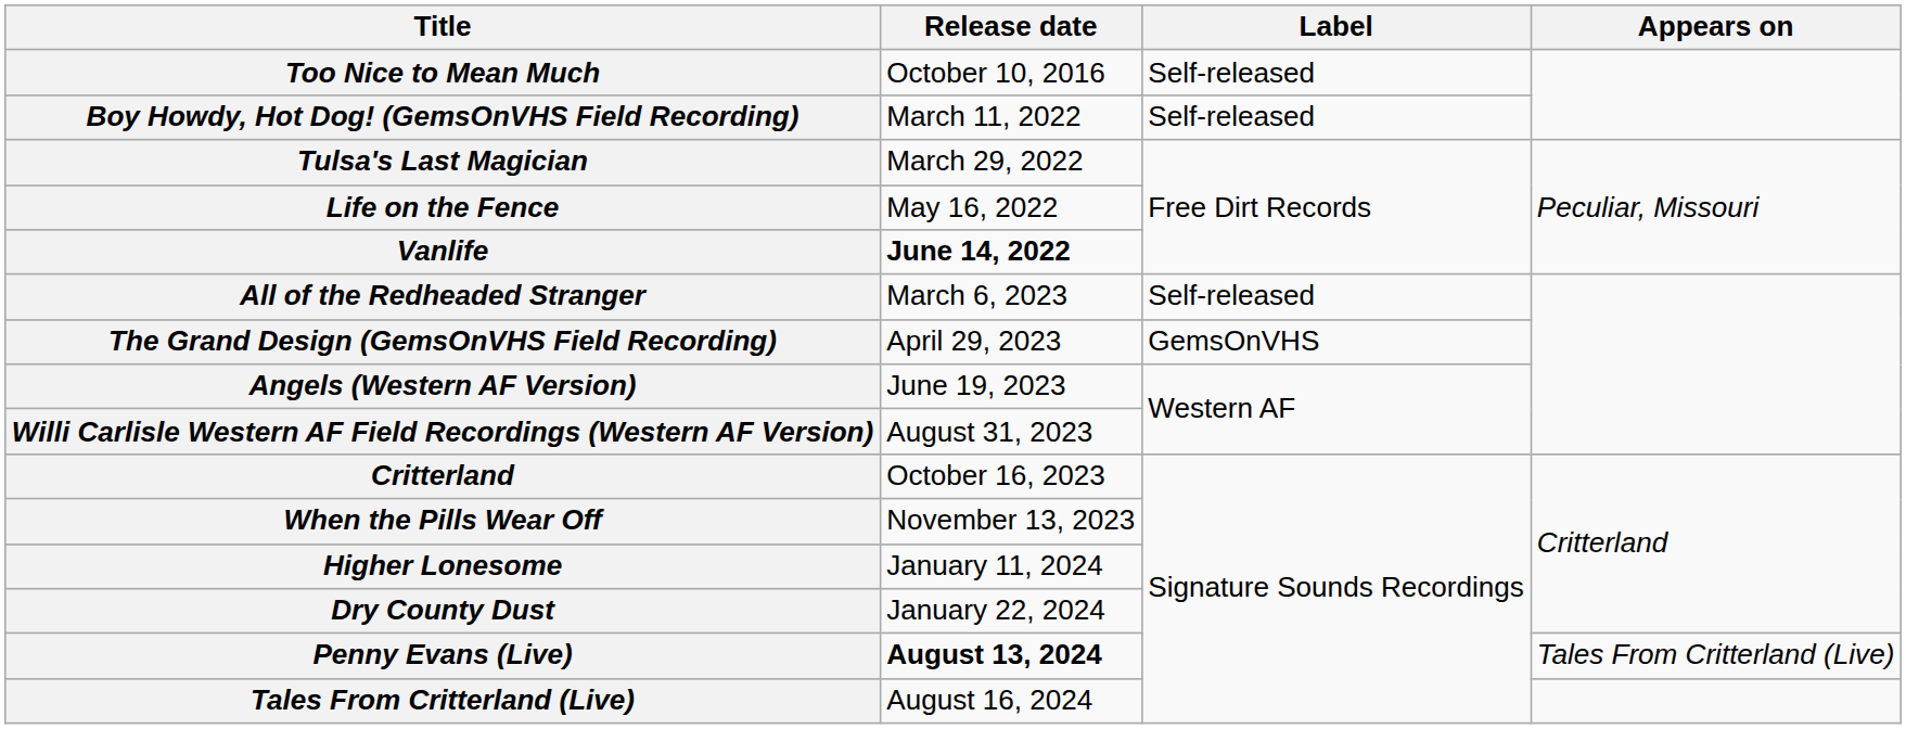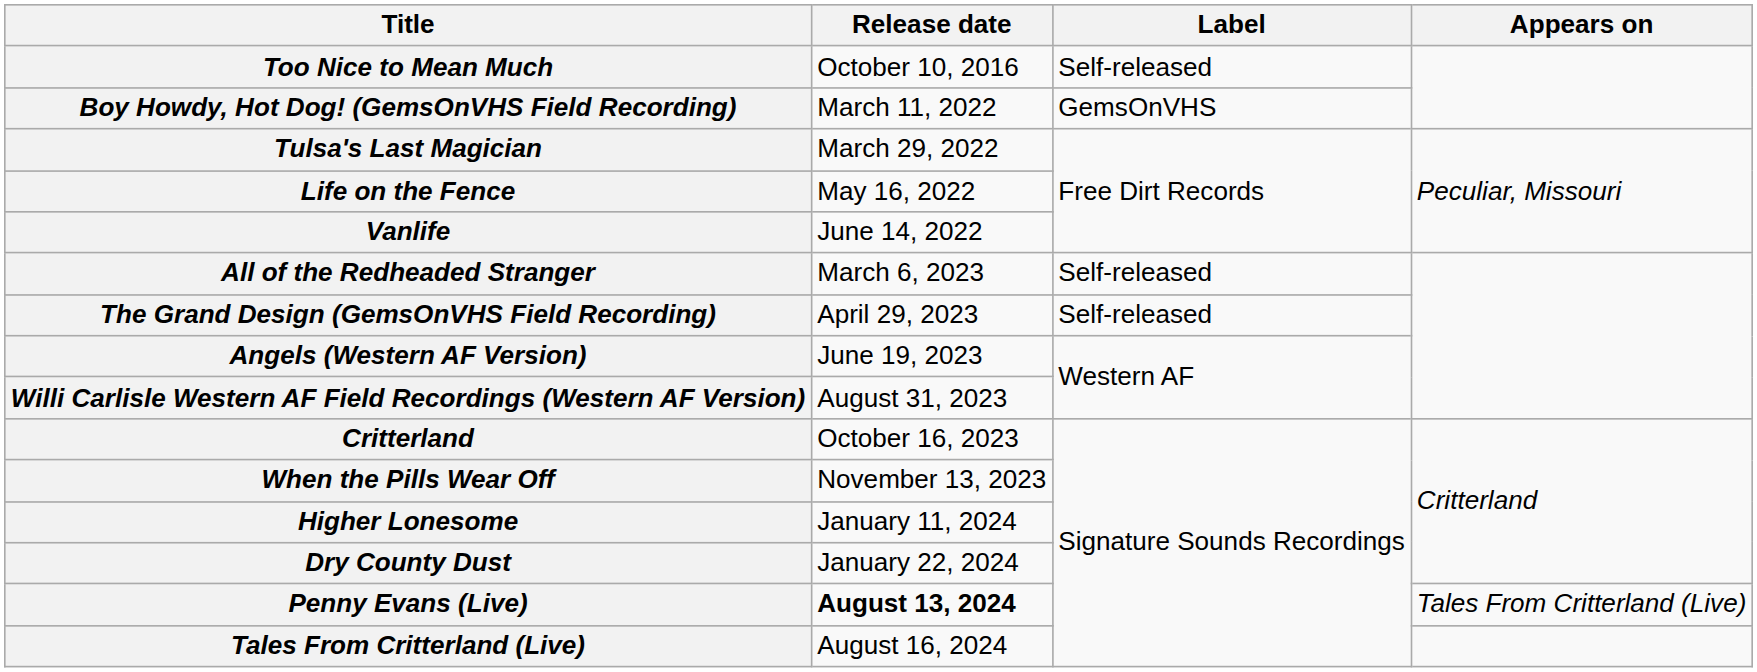 <table class="wikitable plainrowheaders">
 <tr>
 <th scope="col">Title</th>
 <th scope="col">Release date</th>
 <th scope="col">Label</th>
 <th scope="col">Appears on</th>
 </tr>
 <tr>
 <th scope="row"><em>Too Nice to Mean Much</em></th>
 <td>October 10, 2016</td>
 <td>Self-released</td>
 <td rowspan="2"></td>
 </tr>
 <tr>
 <th scope="row"><em>Boy Howdy, Hot Dog! (GemsOnVHS Field Recording)</em></th>
 <td>March 11, 2022</td>
-<td>Self-released</td>
+<td>GemsOnVHS</td>
 </tr>
 <tr>
 <th scope="row"><em>Tulsa's Last Magician</em></th>
 <td>March 29, 2022</td>
 <td rowspan="3">Free Dirt Records</td>
 <td rowspan="3"><em>Peculiar, Missouri</em></td>
 </tr>
 <tr>
 <th scope="row"><em>Life on the Fence</em></th>
 <td>May 16, 2022</td>
 </tr>
 <tr>
 <th scope="row"><em>Vanlife</em></th>
-<td><strong>June 14, 2022</strong></td>
+<td>June 14, 2022</td>
 </tr>
 <tr>
 <th scope="row"><em>All of the Redheaded Stranger</em></th>
 <td>March 6, 2023</td>
 <td>Self-released</td>
 <td rowspan="4"></td>
 </tr>
 <tr>
 <th scope="row"><em>The Grand Design (GemsOnVHS Field Recording)</em></th>
 <td>April 29, 2023</td>
-<td>GemsOnVHS</td>
+<td>Self-released</td>
 </tr>
 <tr>
 <th scope="row"><em>Angels (Western AF Version)</em></th>
 <td>June 19, 2023</td>
 <td rowspan="2">Western AF</td>
 </tr>
 <tr>
 <th scope="row"><em>Willi Carlisle Western AF Field Recordings (Western AF Version)</em></th>
 <td>August 31, 2023</td>
 </tr>
 <tr>
 <th scope="row"><em>Critterland</em></th>
 <td>October 16, 2023</td>
 <td rowspan="6">Signature Sounds Recordings</td>
 <td rowspan="4"><em>Critterland</em></td>
 </tr>
 <tr>
 <th scope="row"><em>When the Pills Wear Off</em></th>
 <td>November 13, 2023</td>
 </tr>
 <tr>
 <th scope="row"><em>Higher Lonesome</em></th>
 <td>January 11, 2024</td>
 </tr>
 <tr>
 <th scope="row"><em>Dry County Dust</em></th>
 <td>January 22, 2024</td>
 </tr>
 <tr>
 <th scope="row"><em>Penny Evans (Live)</em></th>
 <td><strong>August 13, 2024</strong></td>
 <td><em>Tales From Critterland (Live)</em></td>
 </tr>
 <tr>
 <th scope="row"><em>Tales From Critterland (Live)</em></th>
 <td>August 16, 2024</td>
 </tr>
 </table>
